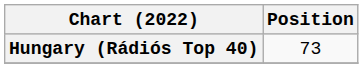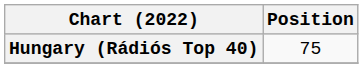 <table class="wikitable plainrowheaders" style="text-align:center;">
 <tr>
 <th>Chart (2022)</th>
 <th>Position</th>
 </tr>
 <tr>
 <th scope="row">Hungary (Rádiós Top 40)</th>
-<td>73</td>
+<td>75</td>
 </tr>
 <tr>
 </tr>
 </table>
